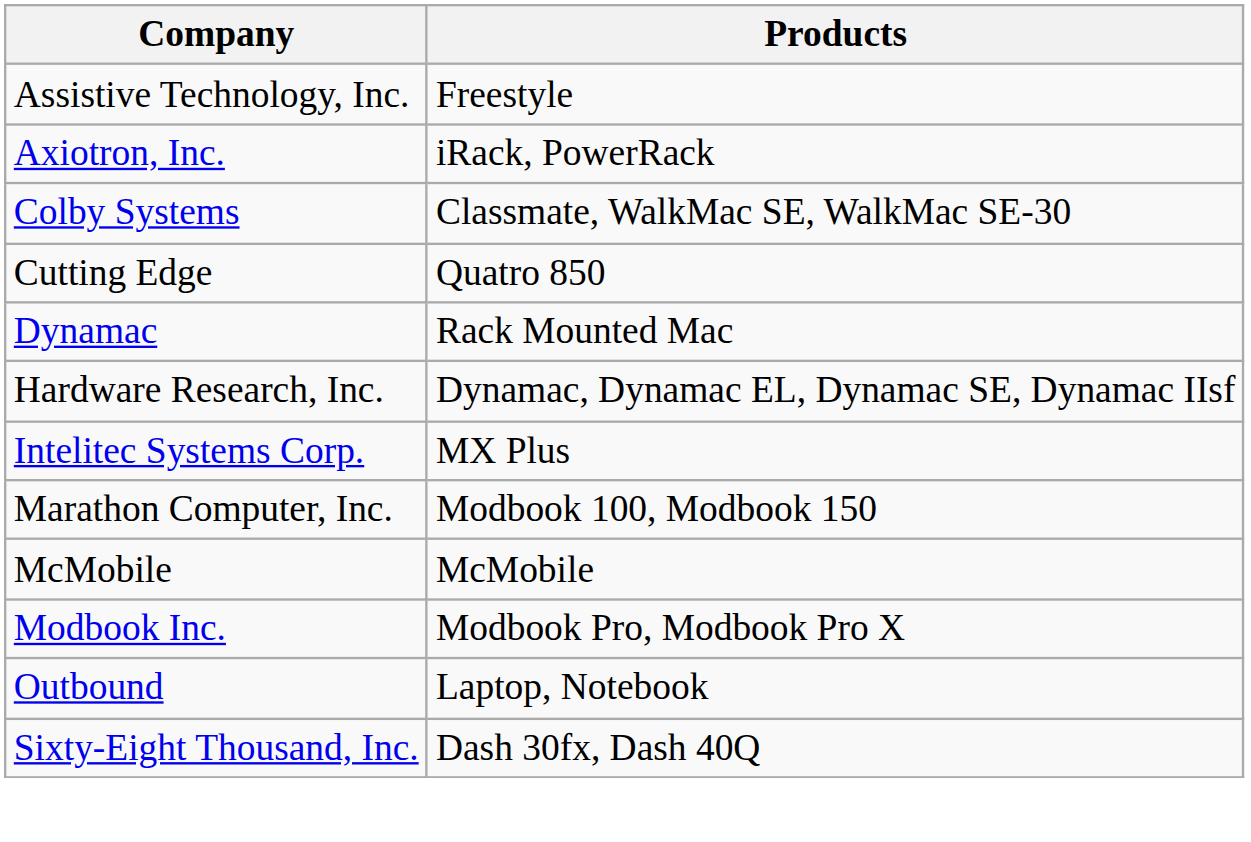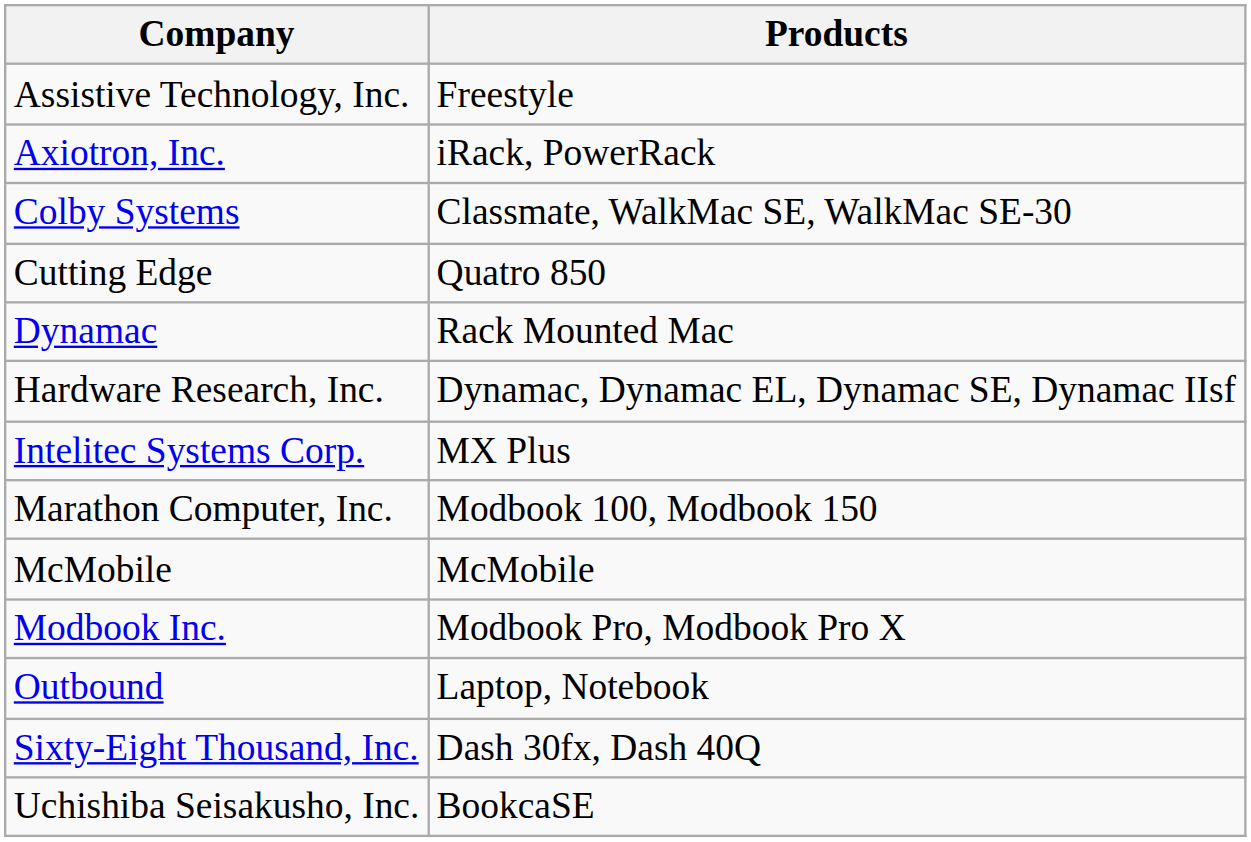 <table class="wikitable">
 <tr>
 <th>Company</th>
 <th>Products</th>
 </tr>
 <tr>
 <td>Assistive Technology, Inc.</td>
 <td>Freestyle</td>
 </tr>
 <tr>
 <td><a href='#'>Axiotron, Inc.</a></td>
 <td>iRack, PowerRack</td>
 </tr>
 <tr>
 <td><a href='#'>Colby Systems</a></td>
 <td>Classmate, WalkMac SE, WalkMac SE-30</td>
 </tr>
 <tr>
 <td>Cutting Edge</td>
 <td>Quatro 850</td>
 </tr>
 <tr>
 <td><a href='#'>Dynamac</a></td>
 <td>Rack Mounted Mac</td>
 </tr>
 <tr>
 <td>Hardware Research, Inc.</td>
 <td>Dynamac, Dynamac EL, Dynamac SE, Dynamac IIsf</td>
 </tr>
 <tr>
 <td><a href='#'>Intelitec Systems Corp.</a></td>
 <td>MX Plus</td>
 </tr>
 <tr>
 <td>Marathon Computer, Inc.</td>
 <td>Modbook 100, Modbook 150</td>
 </tr>
 <tr>
 <td>McMobile</td>
 <td>McMobile</td>
 </tr>
 <tr>
 <td><a href='#'>Modbook Inc.</a></td>
 <td>Modbook Pro, Modbook Pro X</td>
 </tr>
 <tr>
 <td><a href='#'>Outbound</a></td>
 <td>Laptop, Notebook</td>
 </tr>
 <tr>
 <td><a href='#'>Sixty-Eight Thousand, Inc.</a></td>
 <td>Dash 30fx, Dash 40Q</td>
 </tr>
+<tr>
+<td>Uchishiba Seisakusho, Inc.</td>
+<td>BookcaSE</td>
+</tr>
 </table>
